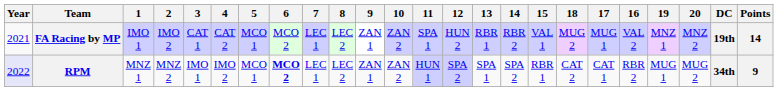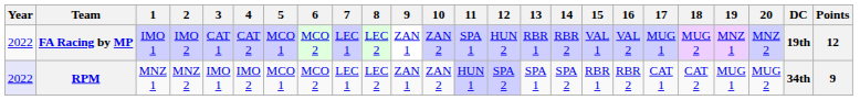 <table class="wikitable" style="text-align:center; font-size:85%">
 <tr>
 <th>Year</th>
 <th>Team</th>
 <th>1</th>
 <th>2</th>
 <th>3</th>
 <th>4</th>
 <th>5</th>
 <th>6</th>
 <th>7</th>
 <th>8</th>
 <th>9</th>
 <th>10</th>
 <th>11</th>
 <th>12</th>
 <th>13</th>
 <th>14</th>
 <th>15</th>
+<th>16</th>
+<th>17</th>
 <th>18</th>
-<th>17</th>
-<th>16</th>
 <th>19</th>
 <th>20</th>
 <th>DC</th>
 <th>Points</th>
 </tr>
 <tr>
-<td><a href='#'>2021</a></td>
+<td><a href='#'>2022</a></td>
 <th nowrap><a href='#'>FA Racing</a> by <a href='#'>MP</a></th>
 <td style="background:#CFCFFF;"><a href='#'>IMO<br>1</a><br></td>
 <td style="background:#CFCFFF;"><a href='#'>IMO<br>2</a><br></td>
 <td style="background:#CFCFFF;"><a href='#'>CAT<br>1</a><br></td>
 <td style="background:#CFCFFF;"><a href='#'>CAT<br>2</a><br></td>
 <td style="background:#CFCFFF;"><a href='#'>MCO<br>1</a><br></td>
 <td style="background:#DFFFDF;"><a href='#'>MCO<br>2</a><br></td>
 <td style="background:#CFCFFF;"><a href='#'>LEC<br>1</a><br></td>
 <td style="background:#DFFFDF;"><a href='#'>LEC<br>2</a><br></td>
 <td style="background:#FFFFFF;"><a href='#'>ZAN<br>1</a><br></td>
 <td style="background:#CFCFFF;"><a href='#'>ZAN<br>2</a><br></td>
 <td style="background:#CFCFFF;"><a href='#'>SPA<br>1</a><br></td>
 <td style="background:#CFCFFF;"><a href='#'>HUN<br>2</a><br></td>
 <td style="background:#CFCFFF;"><a href='#'>RBR<br>1</a><br></td>
 <td style="background:#CFCFFF;"><a href='#'>RBR<br>2</a><br></td>
 <td style="background:#CFCFFF;"><a href='#'>VAL<br>1</a><br></td>
+<td style="background:#CFCFFF;"><a href='#'>VAL<br>2</a><br></td>
+<td style="background:#CFCFFF;"><a href='#'>MUG<br>1</a><br></td>
 <td style="background:#EFCFFF;"><a href='#'>MUG<br>2</a><br></td>
-<td style="background:#CFCFFF;"><a href='#'>MUG<br>1</a><br></td>
-<td style="background:#CFCFFF;"><a href='#'>VAL<br>2</a><br></td>
 <td style="background:#EFCFFF;"><a href='#'>MNZ<br>1</a><br></td>
 <td style="background:#CFCFFF;"><a href='#'>MNZ<br>2</a><br></td>
 <th>19th</th>
-<th>14</th>
+<th>12</th>
 </tr>
 <tr>
 <td style="background: lavender;"><a href='#'>2022</a></td>
 <th nowrap><a href='#'>RPM</a></th>
 <td style="background:#;"><a href='#'>MNZ<br>1</a></td>
 <td style="background:#;"><a href='#'>MNZ<br>2</a></td>
 <td style="background:#;"><a href='#'>IMO<br>1</a></td>
 <td style="background:#;"><a href='#'>IMO<br>2</a></td>
 <td style="background:#;"><a href='#'>MCO<br>1</a></td>
-<td style="background:#;"><strong><a href='#'>MCO<br>2</a></strong></td>
+<td style="background:#;"><a href='#'>MCO<br>2</a></td>
 <td style="background:#;"><a href='#'>LEC<br>1</a></td>
 <td style="background:#;"><a href='#'>LEC<br>2</a></td>
 <td style="background:#;"><a href='#'>ZAN<br>1</a></td>
 <td style="background:#;"><a href='#'>ZAN<br>2</a></td>
 <td style="background:#CFCFFF;"><a href='#'>HUN<br>1</a><br></td>
 <td style="background:#CFCFFF;"><a href='#'>SPA<br>2</a><br></td>
 <td style="background:#;"><a href='#'>SPA<br>1</a></td>
 <td style="background:#;"><a href='#'>SPA<br>2</a></td>
 <td style="background:#;"><a href='#'>RBR<br>1</a></td>
+<td style="background:#;"><a href='#'>RBR<br>2</a></td>
+<td style="background:#;"><a href='#'>CAT<br>1</a></td>
 <td style="background:#;"><a href='#'>CAT<br>2</a></td>
-<td style="background:#;"><a href='#'>CAT<br>1</a></td>
-<td style="background:#;"><a href='#'>RBR<br>2</a></td>
 <td style="background:#;"><a href='#'>MUG<br>1</a></td>
 <td style="background:#;"><a href='#'>MUG<br>2</a></td>
 <th>34th</th>
 <th>9</th>
 </tr>
 </table>
